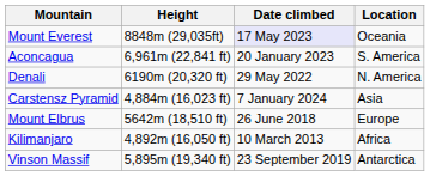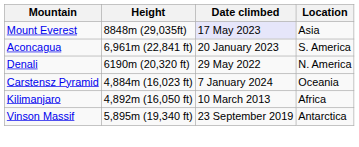 <table class="wikitable">
 <tr>
 <th>Mountain</th>
 <th>Height</th>
 <th>Date climbed</th>
 <th>Location</th>
 </tr>
 <tr>
 <td><a href='#'>Mount Everest</a></td>
 <td>8848m (29,035ft)</td>
 <td style="background: lavender;">17 May 2023</td>
-<td>Oceania</td>
+<td>Asia</td>
 </tr>
 <tr>
 <td><a href='#'>Aconcagua</a></td>
 <td>6,961m (22,841 ft)</td>
 <td>20 January 2023</td>
 <td>S. America</td>
 </tr>
 <tr>
 <td><a href='#'>Denali</a></td>
 <td>6190m (20,320 ft)</td>
 <td>29 May 2022</td>
 <td>N. America</td>
 </tr>
 <tr>
 <td><a href='#'>Carstensz Pyramid</a></td>
 <td>4,884m (16,023 ft)</td>
 <td>7 January 2024</td>
-<td>Asia</td>
-</tr>
-<tr>
-<td><a href='#'>Mount Elbrus</a></td>
-<td>5642m (18,510 ft)</td>
-<td>26 June 2018</td>
-<td>Europe</td>
+<td>Oceania</td>
 </tr>
 <tr>
 <td><a href='#'>Kilimanjaro</a></td>
 <td>4,892m (16,050 ft)</td>
 <td>10 March 2013</td>
 <td>Africa</td>
 </tr>
 <tr>
 <td><a href='#'>Vinson Massif</a></td>
 <td>5,895m (19,340 ft)</td>
 <td>23 September 2019</td>
 <td>Antarctica</td>
 </tr>
 </table>
